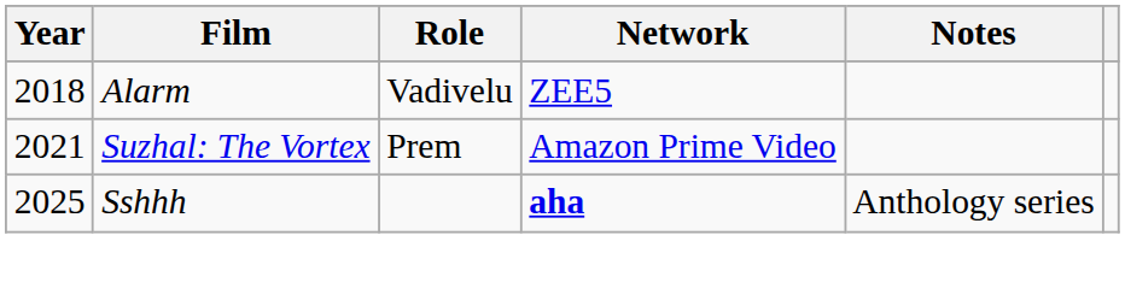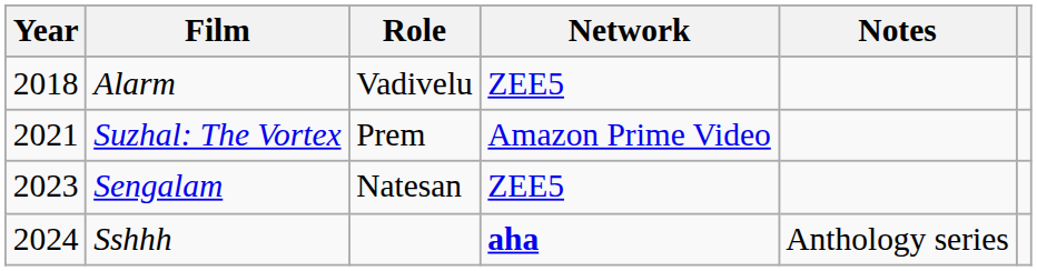 <table class="wikitable">
 <tr>
 <th>Year</th>
 <th>Film</th>
 <th>Role</th>
 <th>Network</th>
 <th>Notes</th>
 <th scope="col" class="unsortable"></th>
 </tr>
 <tr>
 <td>2018</td>
 <td><em>Alarm</em></td>
 <td>Vadivelu</td>
 <td><a href='#'>ZEE5</a></td>
 <td></td>
 <td></td>
 </tr>
 <tr>
 <td>2021</td>
 <td><em><a href='#'>Suzhal: The Vortex</a></em></td>
 <td>Prem</td>
 <td><a href='#'>Amazon Prime Video</a></td>
 <td></td>
 <td></td>
 </tr>
 <tr>
-<td>2025</td>
+<td>2023</td>
+<td><em><a href='#'>Sengalam</a></em></td>
+<td>Natesan</td>
+<td><a href='#'>ZEE5</a></td>
+<td></td>
+<td></td>
+</tr>
+<tr>
+<td>2024</td>
 <td><em>Sshhh</em></td>
 <td></td>
 <td><strong><a href='#'>aha</a></strong></td>
 <td>Anthology series</td>
 <td></td>
 </tr>
 </table>
